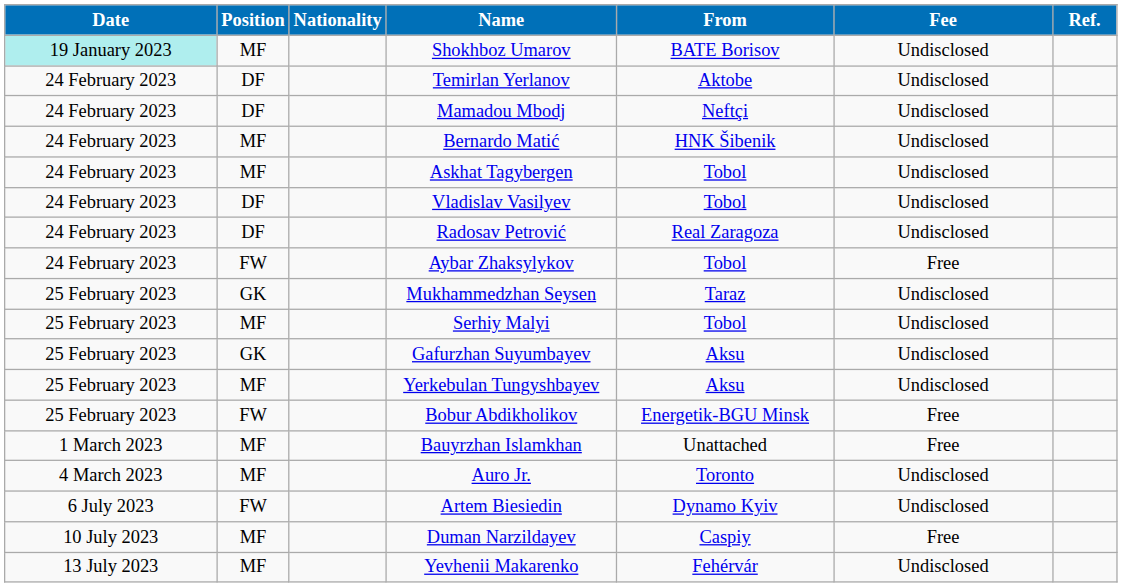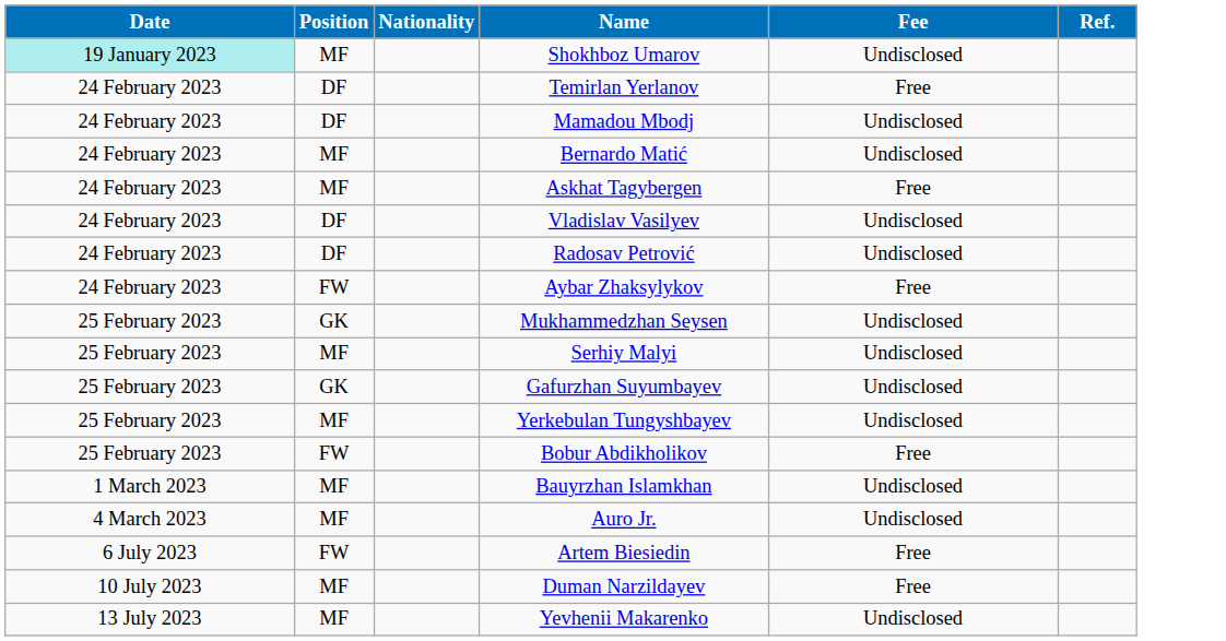 <table class="wikitable"  style="text-align:center; font-size:90%; ">
 <tr>
 <th style="background:#0070B8; color:#FFFFFF; width:200px;">Date</th>
 <th style="background:#0070B8; color:#FFFFFF; width:50px;">Position</th>
 <th style="background:#0070B8; color:#FFFFFF; width:50px;">Nationality</th>
 <th style="background:#0070B8; color:#FFFFFF; width:200px;">Name</th>
-<th style="background:#0070B8; color:#FFFFFF; width:200px;">From</th>
 <th style="background:#0070B8; color:#FFFFFF; width:200px;">Fee</th>
 <th style="background:#0070B8; color:#FFFFFF; width:50px;">Ref.</th>
 </tr>
 <tr>
 <td style="background: paleturquoise;">19 January 2023</td>
 <td>MF</td>
 <td></td>
 <td><a href='#'>Shokhboz Umarov</a></td>
-<td><a href='#'>BATE Borisov</a></td>
 <td>Undisclosed</td>
 <td></td>
 </tr>
 <tr>
 <td>24 February 2023</td>
 <td>DF</td>
 <td></td>
 <td><a href='#'>Temirlan Yerlanov</a></td>
-<td><a href='#'>Aktobe</a></td>
-<td>Undisclosed</td>
+<td>Free</td>
 <td></td>
 </tr>
 <tr>
 <td>24 February 2023</td>
 <td>DF</td>
 <td></td>
 <td><a href='#'>Mamadou Mbodj</a></td>
-<td><a href='#'>Neftçi</a></td>
 <td>Undisclosed</td>
 <td></td>
 </tr>
 <tr>
 <td>24 February 2023</td>
 <td>MF</td>
 <td></td>
 <td><a href='#'>Bernardo Matić</a></td>
-<td><a href='#'>HNK Šibenik</a></td>
 <td>Undisclosed</td>
 <td></td>
 </tr>
 <tr>
 <td>24 February 2023</td>
 <td>MF</td>
 <td></td>
 <td><a href='#'>Askhat Tagybergen</a></td>
-<td><a href='#'>Tobol</a></td>
-<td>Undisclosed</td>
+<td>Free</td>
 <td></td>
 </tr>
 <tr>
 <td>24 February 2023</td>
 <td>DF</td>
 <td></td>
 <td><a href='#'>Vladislav Vasilyev</a></td>
-<td><a href='#'>Tobol</a></td>
 <td>Undisclosed</td>
 <td></td>
 </tr>
 <tr>
 <td>24 February 2023</td>
 <td>DF</td>
 <td></td>
 <td><a href='#'>Radosav Petrović</a></td>
-<td><a href='#'>Real Zaragoza</a></td>
 <td>Undisclosed</td>
 <td></td>
 </tr>
 <tr>
 <td>24 February 2023</td>
 <td>FW</td>
 <td></td>
 <td><a href='#'>Aybar Zhaksylykov</a></td>
-<td><a href='#'>Tobol</a></td>
 <td>Free</td>
 <td></td>
 </tr>
 <tr>
 <td>25 February 2023</td>
 <td>GK</td>
 <td></td>
 <td><a href='#'>Mukhammedzhan Seysen</a></td>
-<td><a href='#'>Taraz</a></td>
 <td>Undisclosed</td>
 <td></td>
 </tr>
 <tr>
 <td>25 February 2023</td>
 <td>MF</td>
 <td></td>
 <td><a href='#'>Serhiy Malyi</a></td>
-<td><a href='#'>Tobol</a></td>
 <td>Undisclosed</td>
 <td></td>
 </tr>
 <tr>
 <td>25 February 2023</td>
 <td>GK</td>
 <td></td>
 <td><a href='#'>Gafurzhan Suyumbayev</a></td>
-<td><a href='#'>Aksu</a></td>
 <td>Undisclosed</td>
 <td></td>
 </tr>
 <tr>
 <td>25 February 2023</td>
 <td>MF</td>
 <td></td>
 <td><a href='#'>Yerkebulan Tungyshbayev</a></td>
-<td><a href='#'>Aksu</a></td>
 <td>Undisclosed</td>
 <td></td>
 </tr>
 <tr>
 <td>25 February 2023</td>
 <td>FW</td>
 <td></td>
 <td><a href='#'>Bobur Abdikholikov</a></td>
-<td><a href='#'>Energetik-BGU Minsk</a></td>
 <td>Free</td>
 <td></td>
 </tr>
 <tr>
 <td>1 March 2023</td>
 <td>MF</td>
 <td></td>
 <td><a href='#'>Bauyrzhan Islamkhan</a></td>
-<td>Unattached</td>
-<td>Free</td>
+<td>Undisclosed</td>
 <td></td>
 </tr>
 <tr>
 <td>4 March 2023</td>
 <td>MF</td>
 <td></td>
 <td><a href='#'>Auro Jr.</a></td>
-<td><a href='#'>Toronto</a></td>
 <td>Undisclosed</td>
 <td></td>
 </tr>
 <tr>
 <td>6 July 2023</td>
 <td>FW</td>
 <td></td>
 <td><a href='#'>Artem Biesiedin</a></td>
-<td><a href='#'>Dynamo Kyiv</a></td>
-<td>Undisclosed</td>
+<td>Free</td>
 <td></td>
 </tr>
 <tr>
 <td>10 July 2023</td>
 <td>MF</td>
 <td></td>
 <td><a href='#'>Duman Narzildayev</a></td>
-<td><a href='#'>Caspiy</a></td>
 <td>Free</td>
 <td></td>
 </tr>
 <tr>
 <td>13 July 2023</td>
 <td>MF</td>
 <td></td>
 <td><a href='#'>Yevhenii Makarenko</a></td>
-<td><a href='#'>Fehérvár</a></td>
 <td>Undisclosed</td>
 <td></td>
 </tr>
 </table>
